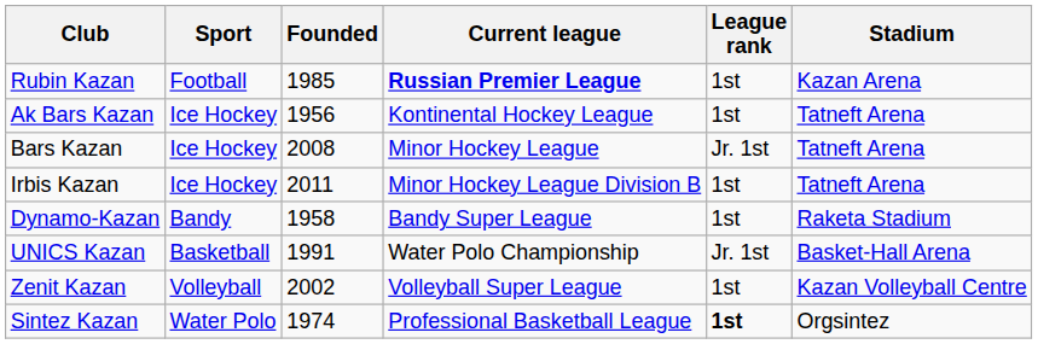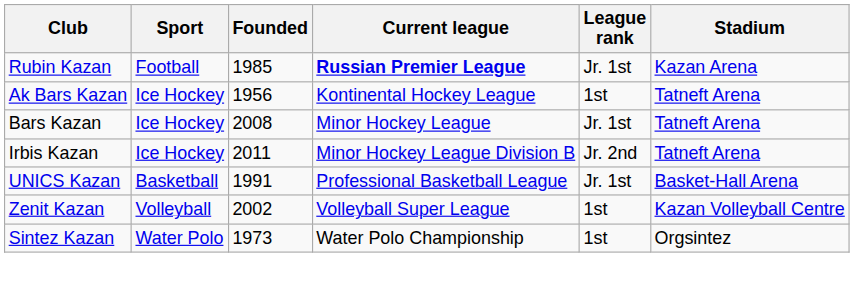 <table class="wikitable">
 <tr>
 <th>Club</th>
 <th>Sport</th>
 <th>Founded</th>
 <th>Current league</th>
 <th>League<br>rank</th>
 <th>Stadium</th>
 </tr>
 <tr>
 <td><a href='#'>Rubin Kazan</a></td>
 <td><a href='#'>Football</a></td>
 <td>1985</td>
 <td><strong><a href='#'>Russian Premier League</a></strong></td>
-<td>1st</td>
+<td>Jr. 1st</td>
 <td><a href='#'>Kazan Arena</a></td>
 </tr>
 <tr>
 <td><a href='#'>Ak Bars Kazan</a></td>
 <td><a href='#'>Ice Hockey</a></td>
 <td>1956</td>
 <td><a href='#'>Kontinental Hockey League</a></td>
 <td>1st</td>
 <td><a href='#'>Tatneft Arena</a></td>
 </tr>
 <tr>
 <td>Bars Kazan</td>
 <td><a href='#'>Ice Hockey</a></td>
 <td>2008</td>
 <td><a href='#'>Minor Hockey League</a></td>
 <td>Jr. 1st</td>
 <td><a href='#'>Tatneft Arena</a></td>
 </tr>
 <tr>
 <td>Irbis Kazan</td>
 <td><a href='#'>Ice Hockey</a></td>
 <td>2011</td>
 <td><a href='#'>Minor Hockey League Division B</a></td>
-<td>1st</td>
+<td>Jr. 2nd</td>
 <td><a href='#'>Tatneft Arena</a></td>
-</tr>
-<tr>
-<td><a href='#'>Dynamo-Kazan</a></td>
-<td><a href='#'>Bandy</a></td>
-<td>1958</td>
-<td><a href='#'>Bandy Super League</a></td>
-<td>1st</td>
-<td><a href='#'>Raketa Stadium</a></td>
 </tr>
 <tr>
 <td><a href='#'>UNICS Kazan</a></td>
 <td><a href='#'>Basketball</a></td>
 <td>1991</td>
-<td>Water Polo Championship</td>
+<td><a href='#'>Professional Basketball League</a></td>
 <td>Jr. 1st</td>
 <td><a href='#'>Basket-Hall Arena</a></td>
 </tr>
 <tr>
 <td><a href='#'>Zenit Kazan</a></td>
 <td><a href='#'>Volleyball</a></td>
 <td>2002</td>
 <td><a href='#'>Volleyball Super League</a></td>
 <td>1st</td>
 <td><a href='#'>Kazan Volleyball Centre</a></td>
 </tr>
 <tr>
 <td><a href='#'>Sintez Kazan</a></td>
 <td><a href='#'>Water Polo</a></td>
-<td>1974</td>
-<td><a href='#'>Professional Basketball League</a></td>
-<td><strong>1st</strong></td>
+<td>1973</td>
+<td>Water Polo Championship</td>
+<td>1st</td>
 <td>Orgsintez</td>
 </tr>
 </table>
